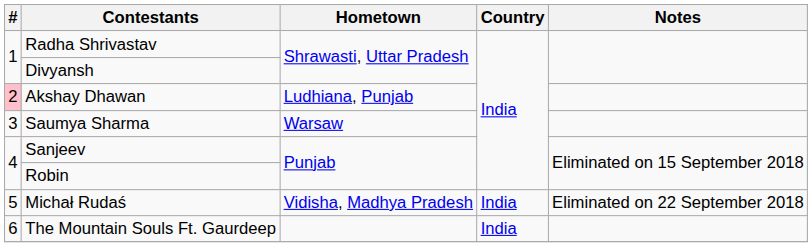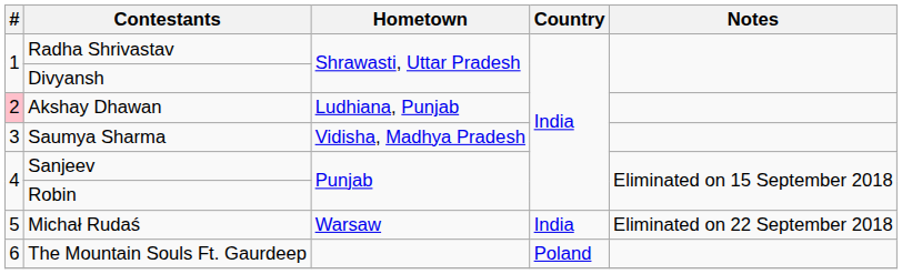 <table class="wikitable">
 <tr>
 <th>#</th>
 <th>Contestants</th>
 <th>Hometown</th>
 <th>Country</th>
 <th>Notes</th>
 </tr>
 <tr>
 <td rowspan="2">1</td>
 <td>Radha Shrivastav</td>
 <td rowspan="2"><a href='#'>Shrawasti</a>, <a href='#'>Uttar Pradesh</a></td>
 <td rowspan="6"><a href='#'>India</a></td>
 <td rowspan="2"></td>
 </tr>
 <tr>
 <td>Divyansh</td>
 </tr>
 <tr>
 <td style="background: pink;">2</td>
 <td>Akshay Dhawan</td>
 <td><a href='#'>Ludhiana</a>, <a href='#'>Punjab</a></td>
 <td></td>
 </tr>
 <tr>
 <td>3</td>
 <td>Saumya Sharma</td>
-<td><a href='#'>Warsaw</a></td>
+<td><a href='#'>Vidisha</a>, <a href='#'>Madhya Pradesh</a></td>
 <td></td>
 </tr>
 <tr>
 <td rowspan="2">4</td>
 <td>Sanjeev</td>
 <td rowspan="2"><a href='#'>Punjab</a></td>
 <td rowspan="2">Eliminated on 15 September 2018</td>
 </tr>
 <tr>
 <td>Robin</td>
 </tr>
 <tr>
 <td>5</td>
 <td>Michał Rudaś</td>
-<td><a href='#'>Vidisha</a>, <a href='#'>Madhya Pradesh</a></td>
+<td><a href='#'>Warsaw</a></td>
 <td><a href='#'>India</a></td>
 <td>Eliminated on 22 September 2018</td>
 </tr>
 <tr>
 <td>6</td>
 <td>The Mountain Souls Ft. Gaurdeep</td>
 <td></td>
-<td><a href='#'>India</a></td>
+<td><a href='#'>Poland</a></td>
 <td></td>
 </tr>
 <tr>
 </tr>
 </table>
